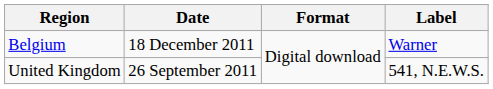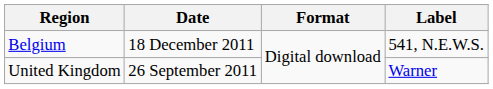 <table class=wikitable>
 <tr>
 <th>Region</th>
 <th>Date</th>
 <th>Format</th>
 <th>Label</th>
 </tr>
 <tr>
 <td><a href='#'>Belgium</a></td>
 <td>18 December 2011</td>
 <td rowspan="2">Digital download</td>
-<td><a href='#'>Warner</a></td>
+<td>541, N.E.W.S.</td>
 </tr>
 <tr>
 <td>United Kingdom</td>
 <td>26 September 2011</td>
-<td>541, N.E.W.S.</td>
+<td><a href='#'>Warner</a></td>
 </tr>
 </table>
